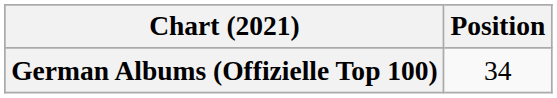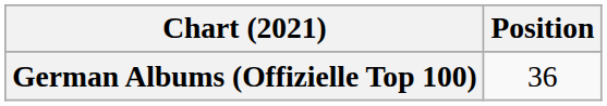 <table class="wikitable plainrowheaders" style="text-align:center">
 <tr>
 <th scope="col">Chart (2021)</th>
 <th scope="col">Position</th>
 </tr>
 <tr>
 <th scope="row">German Albums (Offizielle Top 100)</th>
-<td>34</td>
+<td>36</td>
 </tr>
 </table>
